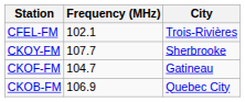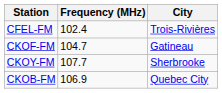 <table class="wikitable">
 <tr>
 <th>Station</th>
 <th>Frequency (MHz)</th>
 <th>City</th>
 </tr>
 <tr>
 <td><a href='#'>CFEL-FM</a></td>
-<td>102.1</td>
+<td>102.4</td>
 <td><a href='#'>Trois-Rivières</a></td>
+</tr>
+<tr>
+<td><a href='#'>CKOF-FM</a></td>
+<td>104.7</td>
+<td><a href='#'>Gatineau</a></td>
 </tr>
 <tr>
 <td><a href='#'>CKOY-FM</a></td>
 <td>107.7</td>
 <td><a href='#'>Sherbrooke</a></td>
 </tr>
 <tr>
-<td><a href='#'>CKOF-FM</a></td>
-<td>104.7</td>
-<td><a href='#'>Gatineau</a></td>
-</tr>
-<tr>
 <td><a href='#'>CKOB-FM</a></td>
 <td>106.9</td>
 <td><a href='#'>Quebec City</a></td>
 </tr>
 </table>
